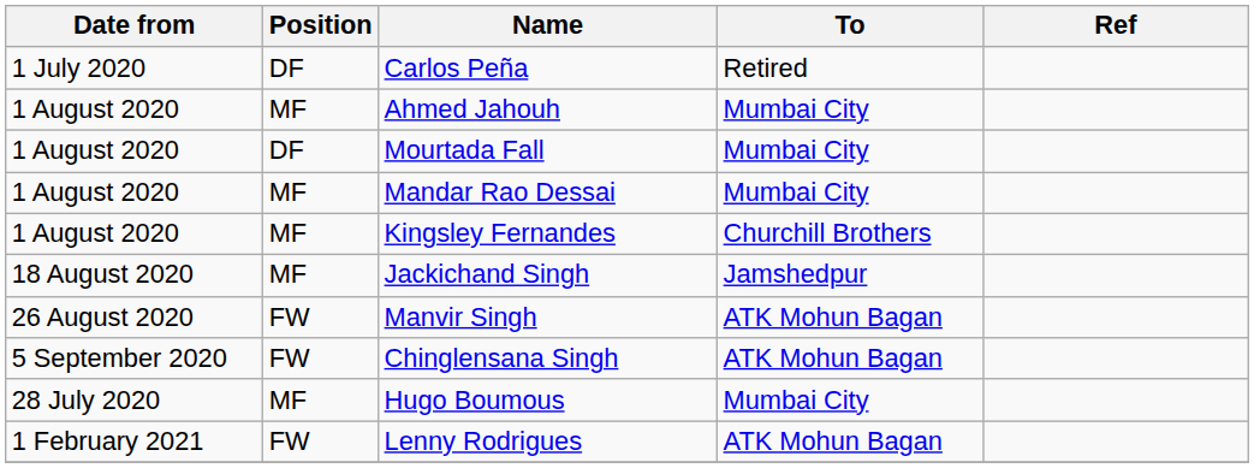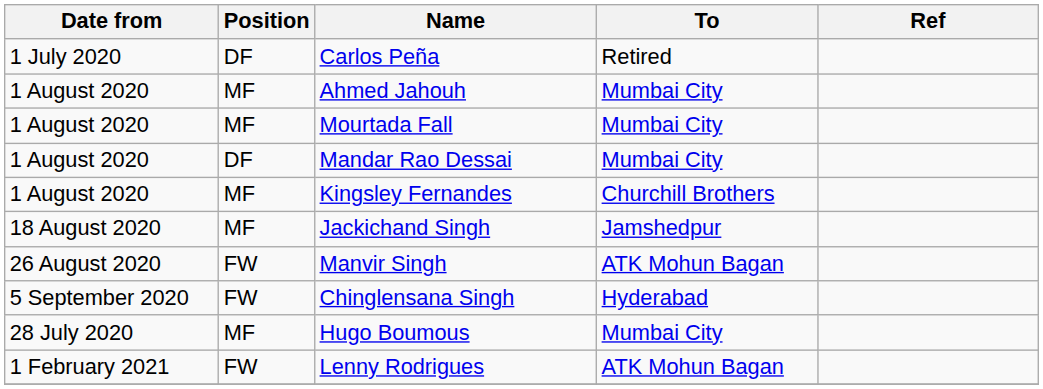 <table class="wikitable">
 <tr>
 <th style="width:150px">Date from</th>
 <th style="width:50px">Position</th>
 <th style="width:200px">Name</th>
 <th style="width:155px">To</th>
 <th style="width:155px">Ref</th>
 </tr>
 <tr>
 <td>1 July 2020</td>
 <td>DF</td>
 <td> <a href='#'>Carlos Peña</a></td>
 <td>Retired</td>
 <td></td>
 </tr>
 <tr>
 <td>1 August 2020</td>
 <td>MF</td>
 <td> <a href='#'>Ahmed Jahouh</a></td>
 <td> <a href='#'>Mumbai City</a></td>
 <td></td>
 </tr>
 <tr>
 <td>1 August 2020</td>
-<td>DF</td>
+<td>MF</td>
 <td> <a href='#'>Mourtada Fall</a></td>
 <td> <a href='#'>Mumbai City</a></td>
 <td></td>
 </tr>
 <tr>
 <td>1 August 2020</td>
-<td>MF</td>
+<td>DF</td>
 <td> <a href='#'>Mandar Rao Dessai</a></td>
 <td> <a href='#'>Mumbai City</a></td>
 <td></td>
 </tr>
 <tr>
 <td>1 August 2020</td>
 <td>MF</td>
 <td> <a href='#'>Kingsley Fernandes</a></td>
 <td> <a href='#'>Churchill Brothers</a></td>
 <td></td>
 </tr>
 <tr>
 <td>18 August 2020</td>
 <td>MF</td>
 <td> <a href='#'>Jackichand Singh</a></td>
 <td> <a href='#'>Jamshedpur</a></td>
 <td></td>
 </tr>
 <tr>
 <td>26 August 2020</td>
 <td>FW</td>
 <td> <a href='#'>Manvir Singh</a></td>
 <td> <a href='#'>ATK Mohun Bagan</a></td>
 <td></td>
 </tr>
 <tr>
 <td>5 September 2020</td>
 <td>FW</td>
 <td> <a href='#'>Chinglensana Singh</a></td>
-<td> <a href='#'>ATK Mohun Bagan</a></td>
+<td> <a href='#'>Hyderabad</a></td>
 <td></td>
 </tr>
 <tr>
 <td>28 July 2020</td>
 <td>MF</td>
 <td> <a href='#'>Hugo Boumous</a></td>
 <td> <a href='#'>Mumbai City</a></td>
 <td></td>
 </tr>
 <tr>
 <td>1 February 2021</td>
 <td>FW</td>
 <td> <a href='#'>Lenny Rodrigues</a></td>
 <td> <a href='#'>ATK Mohun Bagan</a></td>
 <td></td>
 </tr>
 <tr>
 </tr>
 </table>
